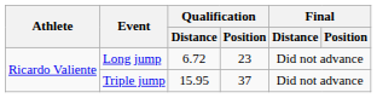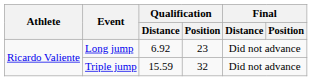 <table class=wikitable style="font-size:90%; text-align:center">
 <tr>
 <th rowspan=2>Athlete</th>
 <th rowspan=2>Event</th>
 <th colspan=2>Qualification</th>
 <th colspan=2>Final</th>
 </tr>
 <tr style=font-size:95%>
 <th>Distance</th>
 <th>Position</th>
 <th>Distance</th>
 <th>Position</th>
 </tr>
 <tr align=center>
 <td align=left rowspan=2><a href='#'>Ricardo Valiente</a></td>
 <td align=left><a href='#'>Long jump</a></td>
-<td>6.72</td>
+<td>6.92</td>
 <td>23</td>
 <td colspan=2>Did not advance</td>
 </tr>
 <tr align=center>
 <td align=left><a href='#'>Triple jump</a></td>
-<td>15.95</td>
-<td>37</td>
+<td>15.59</td>
+<td>32</td>
 <td colspan=2>Did not advance</td>
 </tr>
 </table>
